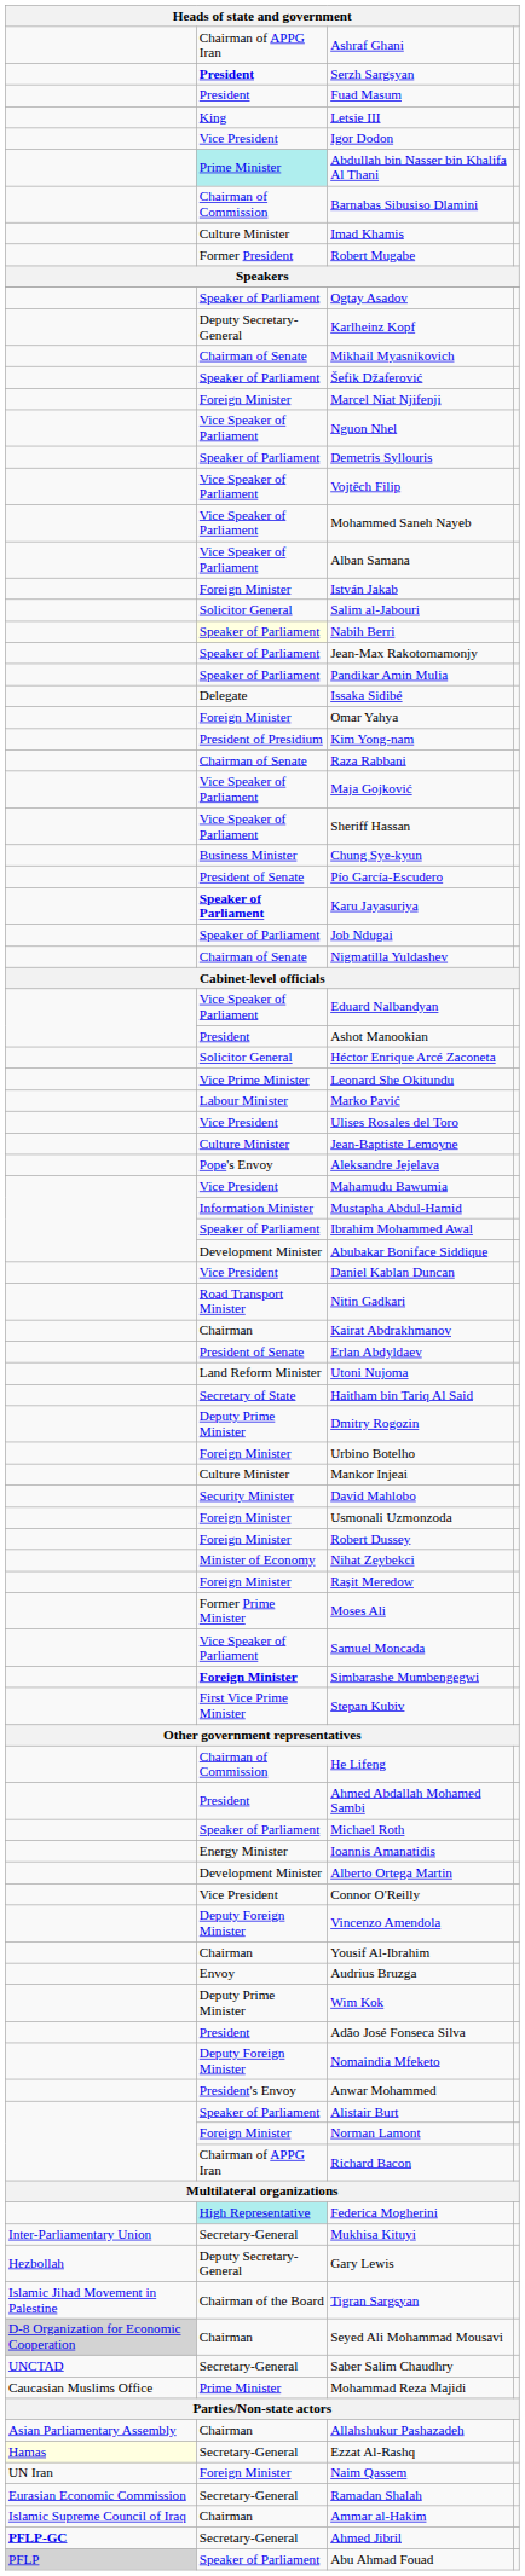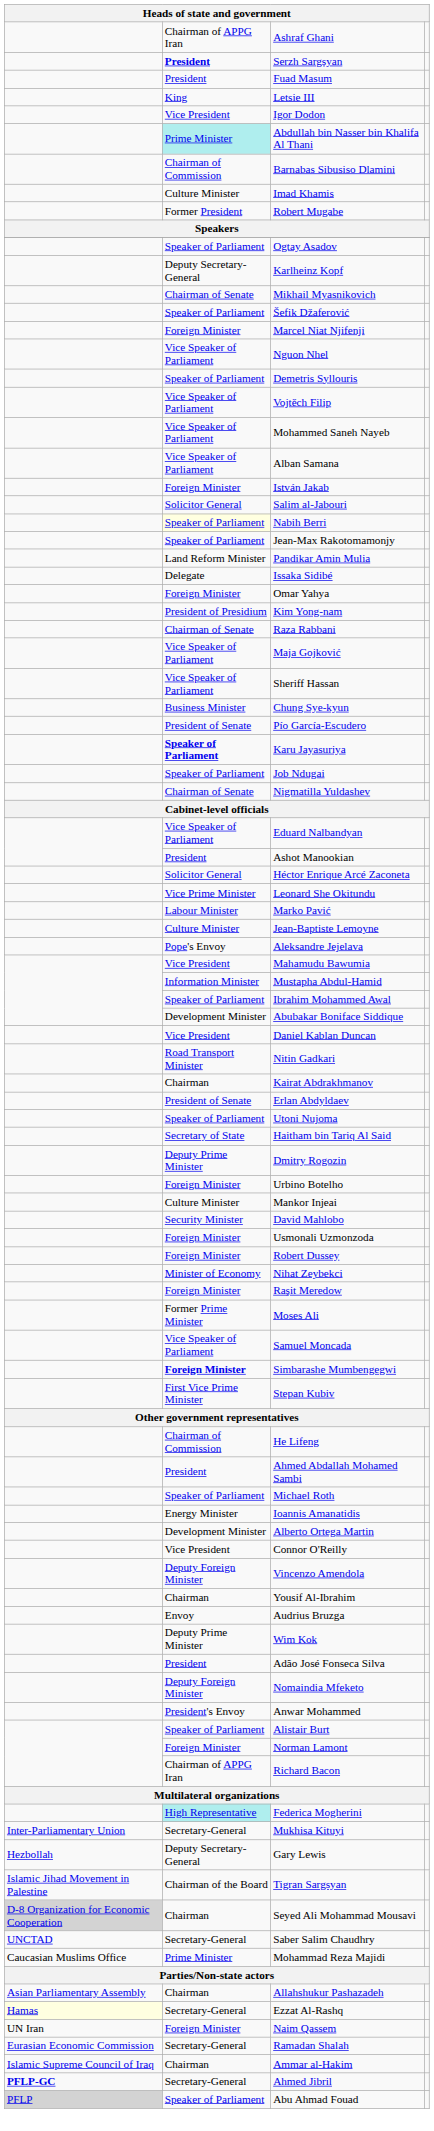 <table class="wikitable">
 <tr align=center>
 <th colspan="4"><strong>Heads of state and government</strong></th>
 </tr>
 <tr>
 <td></td>
 <td>Chairman of <a href='#'>APPG</a> Iran</td>
 <td><a href='#'>Ashraf Ghani</a></td>
 <td></td>
 </tr>
 <tr>
 <td></td>
 <td><strong><a href='#'>President</a></strong></td>
 <td><a href='#'>Serzh Sargsyan</a></td>
 <td></td>
 </tr>
 <tr>
 <td></td>
 <td><a href='#'>President</a></td>
 <td><a href='#'>Fuad Masum</a></td>
 <td></td>
 </tr>
 <tr>
 <td></td>
 <td><a href='#'>King</a></td>
 <td><a href='#'>Letsie III</a></td>
 <td></td>
 </tr>
 <tr>
 <td></td>
 <td><a href='#'>Vice President</a></td>
 <td><a href='#'>Igor Dodon</a></td>
 <td></td>
 </tr>
 <tr>
 <td></td>
 <td style="background: paleturquoise;"><a href='#'>Prime Minister</a></td>
 <td><a href='#'>Abdullah bin Nasser bin Khalifa Al Thani</a></td>
 <td></td>
 </tr>
 <tr>
 <td></td>
 <td><a href='#'>Chairman of Commission</a></td>
 <td><a href='#'>Barnabas Sibusiso Dlamini</a></td>
 <td></td>
 </tr>
 <tr>
 <td></td>
 <td>Culture Minister</td>
 <td><a href='#'>Imad Khamis</a></td>
 <td></td>
 </tr>
 <tr>
 <td></td>
 <td>Former <a href='#'>President</a></td>
 <td><a href='#'>Robert Mugabe</a></td>
 <td></td>
 </tr>
 <tr align=center>
 <th colspan="4"><strong>Speakers</strong></th>
 </tr>
 <tr align=center>
 </tr>
 <tr>
 <td></td>
 <td><a href='#'>Speaker of Parliament</a></td>
 <td><a href='#'>Ogtay Asadov</a></td>
 <td></td>
 </tr>
 <tr>
 <td></td>
 <td>Deputy Secretary-General</td>
 <td><a href='#'>Karlheinz Kopf</a></td>
 <td></td>
 </tr>
 <tr>
 <td></td>
 <td><a href='#'>Chairman of Senate</a></td>
 <td><a href='#'>Mikhail Myasnikovich</a></td>
 <td></td>
 </tr>
 <tr>
 <td></td>
 <td><a href='#'>Speaker of Parliament</a></td>
 <td><a href='#'>Šefik Džaferović</a></td>
 <td></td>
 </tr>
 <tr>
 <td></td>
 <td><a href='#'>Foreign Minister</a></td>
 <td><a href='#'>Marcel Niat Njifenji</a></td>
 <td></td>
 </tr>
 <tr>
 <td></td>
 <td><a href='#'>Vice Speaker of Parliament</a></td>
 <td><a href='#'>Nguon Nhel</a></td>
 <td></td>
 </tr>
 <tr>
 <td></td>
 <td><a href='#'>Speaker of Parliament</a></td>
 <td><a href='#'>Demetris Syllouris</a></td>
 <td></td>
 </tr>
 <tr>
 <td></td>
 <td><a href='#'>Vice Speaker of Parliament</a></td>
 <td><a href='#'>Vojtěch Filip</a></td>
 <td></td>
 </tr>
 <tr>
 <td></td>
 <td><a href='#'>Vice Speaker of Parliament</a></td>
 <td>Mohammed Saneh Nayeb</td>
 <td></td>
 </tr>
 <tr>
 <td></td>
 <td><a href='#'>Vice Speaker of Parliament</a></td>
 <td>Alban Samana</td>
 <td></td>
 </tr>
 <tr>
 <td></td>
 <td><a href='#'>Foreign Minister</a></td>
 <td><a href='#'>István Jakab</a></td>
 <td></td>
 </tr>
 <tr>
 <td></td>
 <td><a href='#'>Solicitor General</a></td>
 <td><a href='#'>Salim al-Jabouri</a></td>
 <td></td>
 </tr>
 <tr>
 <td></td>
 <td style="background: lightyellow;"><a href='#'>Speaker of Parliament</a></td>
 <td><a href='#'>Nabih Berri</a></td>
 <td></td>
 </tr>
 <tr>
 <td></td>
 <td><a href='#'>Speaker of Parliament</a></td>
 <td>Jean-Max Rakotomamonjy</td>
 <td></td>
 </tr>
 <tr>
 <td></td>
-<td><a href='#'>Speaker of Parliament</a></td>
+<td>Land Reform Minister</td>
 <td><a href='#'>Pandikar Amin Mulia</a></td>
 <td></td>
 </tr>
 <tr>
 <td></td>
 <td>Delegate</td>
 <td><a href='#'>Issaka Sidibé</a></td>
 <td></td>
 </tr>
 <tr>
 <td></td>
 <td><a href='#'>Foreign Minister</a></td>
 <td>Omar Yahya</td>
 <td></td>
 </tr>
 <tr>
 <td></td>
 <td><a href='#'>President of Presidium</a></td>
 <td><a href='#'>Kim Yong-nam</a></td>
 <td></td>
 </tr>
 <tr>
 <td></td>
 <td><a href='#'>Chairman of Senate</a></td>
 <td><a href='#'>Raza Rabbani</a></td>
 <td></td>
 </tr>
 <tr>
 <td></td>
 <td><a href='#'>Vice Speaker of Parliament</a></td>
 <td><a href='#'>Maja Gojković</a></td>
 <td></td>
 </tr>
 <tr>
 <td></td>
 <td><a href='#'>Vice Speaker of Parliament</a></td>
 <td>Sheriff Hassan</td>
 <td></td>
 </tr>
 <tr>
 <td></td>
 <td><a href='#'>Business Minister</a></td>
 <td><a href='#'>Chung Sye-kyun</a></td>
 <td></td>
 </tr>
 <tr>
 <td></td>
 <td><a href='#'>President of Senate</a></td>
 <td><a href='#'>Pío García-Escudero</a></td>
 <td></td>
 </tr>
 <tr>
 <td></td>
 <td><strong><a href='#'>Speaker of Parliament</a></strong></td>
 <td><a href='#'>Karu Jayasuriya</a></td>
 <td></td>
 </tr>
 <tr>
 <td></td>
 <td><a href='#'>Speaker of Parliament</a></td>
 <td><a href='#'>Job Ndugai</a></td>
 <td></td>
 </tr>
 <tr>
 <td></td>
 <td><a href='#'>Chairman of Senate</a></td>
 <td><a href='#'>Nigmatilla Yuldashev</a></td>
 <td></td>
 </tr>
 <tr>
 <th colspan="4"><strong>Cabinet-level officials</strong></th>
 </tr>
 <tr>
 <td rowspan="2"></td>
 <td><a href='#'>Vice Speaker of Parliament</a></td>
 <td><a href='#'>Eduard Nalbandyan</a></td>
 <td></td>
 </tr>
 <tr>
 <td><a href='#'>President</a></td>
 <td>Ashot Manookian</td>
 <td></td>
 </tr>
 <tr>
 <td></td>
 <td><a href='#'>Solicitor General</a></td>
 <td><a href='#'>Héctor Enrique Arcé Zaconeta</a></td>
 <td></td>
 </tr>
 <tr>
 <td></td>
 <td><a href='#'>Vice Prime Minister</a></td>
 <td><a href='#'>Leonard She Okitundu</a></td>
 <td></td>
 </tr>
 <tr>
 <td></td>
 <td><a href='#'>Labour Minister</a></td>
 <td><a href='#'>Marko Pavić</a></td>
 <td></td>
 </tr>
 <tr>
 <td></td>
-<td><a href='#'>Vice President</a></td>
-<td><a href='#'>Ulises Rosales del Toro</a></td>
-<td></td>
-</tr>
-<tr>
-<td></td>
 <td><a href='#'>Culture Minister</a></td>
 <td><a href='#'>Jean-Baptiste Lemoyne</a></td>
 <td></td>
 </tr>
 <tr>
 <td></td>
 <td><a href='#'>Pope</a>'s Envoy</td>
 <td><a href='#'>Aleksandre Jejelava</a></td>
 <td></td>
 </tr>
 <tr>
 <td rowspan="4"></td>
 <td><a href='#'>Vice President</a></td>
 <td><a href='#'>Mahamudu Bawumia</a></td>
 <td></td>
 </tr>
 <tr>
 <td><a href='#'>Information Minister</a></td>
 <td><a href='#'>Mustapha Abdul-Hamid</a></td>
 <td></td>
 </tr>
 <tr>
 <td><a href='#'>Speaker of Parliament</a></td>
 <td><a href='#'>Ibrahim Mohammed Awal</a></td>
 <td></td>
 </tr>
 <tr>
 <td>Development Minister</td>
 <td><a href='#'>Abubakar Boniface Siddique</a></td>
 <td></td>
 </tr>
 <tr>
 <td></td>
 <td><a href='#'>Vice President</a></td>
 <td><a href='#'>Daniel Kablan Duncan</a></td>
 <td></td>
 </tr>
 <tr>
 <td></td>
 <td><a href='#'>Road Transport Minister</a></td>
 <td><a href='#'>Nitin Gadkari</a></td>
 <td></td>
 </tr>
 <tr>
 <td></td>
 <td>Chairman</td>
 <td><a href='#'>Kairat Abdrakhmanov</a></td>
 <td></td>
 </tr>
 <tr>
 <td></td>
 <td><a href='#'>President of Senate</a></td>
 <td><a href='#'>Erlan Abdyldaev</a></td>
 <td></td>
 </tr>
 <tr>
 <td></td>
-<td>Land Reform Minister</td>
+<td><a href='#'>Speaker of Parliament</a></td>
 <td><a href='#'>Utoni Nujoma</a></td>
 <td></td>
 </tr>
 <tr>
 <td></td>
 <td><a href='#'>Secretary of State</a></td>
 <td><a href='#'>Haitham bin Tariq Al Said</a></td>
 <td></td>
 </tr>
 <tr>
 <td></td>
 <td><a href='#'>Deputy Prime Minister</a></td>
 <td><a href='#'>Dmitry Rogozin</a></td>
 <td></td>
 </tr>
 <tr>
 <td></td>
 <td><a href='#'>Foreign Minister</a></td>
 <td>Urbino Botelho</td>
 <td></td>
 </tr>
 <tr>
 <td></td>
 <td>Culture Minister</td>
 <td>Mankor Injeai</td>
 <td></td>
 </tr>
 <tr>
 <td></td>
 <td><a href='#'>Security Minister</a></td>
 <td><a href='#'>David Mahlobo</a></td>
 <td></td>
 </tr>
 <tr>
 <td></td>
 <td><a href='#'>Foreign Minister</a></td>
 <td>Usmonali Uzmonzoda</td>
 <td></td>
 </tr>
 <tr>
 <td></td>
 <td><a href='#'>Foreign Minister</a></td>
 <td><a href='#'>Robert Dussey</a></td>
 <td></td>
 </tr>
 <tr>
 <td></td>
 <td><a href='#'>Minister of Economy</a></td>
 <td><a href='#'>Nihat Zeybekci</a></td>
 <td></td>
 </tr>
 <tr>
 <td></td>
 <td><a href='#'>Foreign Minister</a></td>
 <td><a href='#'>Raşit Meredow</a></td>
 <td></td>
 </tr>
 <tr>
 <td></td>
 <td>Former <a href='#'>Prime Minister</a></td>
 <td><a href='#'>Moses Ali</a></td>
 <td></td>
 </tr>
 <tr>
 <td></td>
 <td><a href='#'>Vice Speaker of Parliament</a></td>
 <td><a href='#'>Samuel Moncada</a></td>
 <td></td>
 </tr>
 <tr>
 <td></td>
 <td><strong><a href='#'>Foreign Minister</a></strong></td>
 <td><a href='#'>Simbarashe Mumbengegwi</a></td>
 <td></td>
 </tr>
 <tr>
 <td></td>
 <td><a href='#'>First Vice Prime Minister</a></td>
 <td><a href='#'>Stepan Kubiv</a></td>
 <td></td>
 </tr>
 <tr>
 <th colspan="4"><strong>Other government representatives</strong></th>
 </tr>
 <tr>
 <td></td>
 <td><a href='#'>Chairman of Commission</a></td>
 <td><a href='#'>He Lifeng</a></td>
 <td></td>
 </tr>
 <tr>
 <td></td>
 <td><a href='#'>President</a></td>
 <td><a href='#'>Ahmed Abdallah Mohamed Sambi</a></td>
 <td></td>
 </tr>
 <tr>
 <td></td>
 <td><a href='#'>Speaker of Parliament</a></td>
 <td><a href='#'>Michael Roth</a></td>
 <td></td>
 </tr>
 <tr>
 <td></td>
 <td>Energy Minister</td>
 <td><a href='#'>Ioannis Amanatidis</a></td>
 <td></td>
 </tr>
 <tr>
 <td></td>
 <td>Development Minister</td>
 <td><a href='#'>Alberto Ortega Martin</a></td>
 <td></td>
 </tr>
 <tr>
 <td></td>
 <td>Vice President</td>
 <td>Connor O'Reilly</td>
 <td></td>
 </tr>
 <tr>
 <td></td>
 <td><a href='#'>Deputy Foreign Minister</a></td>
 <td><a href='#'>Vincenzo Amendola</a></td>
 <td></td>
 </tr>
 <tr>
 <td></td>
 <td>Chairman</td>
 <td>Yousif Al-Ibrahim</td>
 <td></td>
 </tr>
 <tr>
 <td></td>
 <td>Envoy</td>
 <td>Audrius Bruzga</td>
 <td></td>
 </tr>
 <tr>
 <td></td>
 <td>Deputy Prime Minister</td>
 <td><a href='#'>Wim Kok</a></td>
 <td></td>
 </tr>
 <tr>
 <td></td>
 <td><a href='#'>President</a></td>
 <td>Adão José Fonseca Silva</td>
 <td></td>
 </tr>
 <tr>
 <td></td>
 <td><a href='#'>Deputy Foreign Minister</a></td>
 <td><a href='#'>Nomaindia Mfeketo</a></td>
 <td></td>
 </tr>
 <tr>
 <td></td>
 <td><a href='#'>President</a>'s Envoy</td>
 <td>Anwar Mohammed</td>
 <td></td>
 </tr>
 <tr>
 <td rowspan="3"></td>
 <td><a href='#'>Speaker of Parliament</a></td>
 <td><a href='#'>Alistair Burt</a></td>
 <td></td>
 </tr>
 <tr>
 <td><a href='#'>Foreign Minister</a></td>
 <td><a href='#'>Norman Lamont</a></td>
 <td></td>
 </tr>
 <tr>
 <td>Chairman of <a href='#'>APPG</a> Iran</td>
 <td><a href='#'>Richard Bacon</a></td>
 <td></td>
 </tr>
 <tr align=center>
 <th colspan="4"><strong>Multilateral organizations</strong></th>
 </tr>
 <tr>
 <td></td>
 <td style="background: paleturquoise;"><a href='#'>High Representative</a></td>
 <td><a href='#'>Federica Mogherini</a></td>
 <td></td>
 </tr>
 <tr>
 <td><a href='#'>Inter-Parliamentary Union</a></td>
 <td>Secretary-General</td>
 <td><a href='#'>Mukhisa Kituyi</a></td>
 <td></td>
 </tr>
 <tr>
 <td> <a href='#'>Hezbollah</a></td>
 <td>Deputy Secretary-General</td>
 <td>Gary Lewis</td>
 <td></td>
 </tr>
 <tr>
 <td><a href='#'>Islamic Jihad Movement in Palestine</a></td>
 <td>Chairman of the Board</td>
 <td><a href='#'>Tigran Sargsyan</a></td>
 <td></td>
 </tr>
 <tr>
 <td style="background: lightgrey;"><a href='#'>D-8 Organization for Economic Cooperation</a></td>
 <td>Chairman</td>
 <td>Seyed Ali Mohammad Mousavi</td>
 <td></td>
 </tr>
 <tr>
 <td> <a href='#'>UNCTAD</a></td>
 <td>Secretary-General</td>
 <td>Saber Salim Chaudhry</td>
 <td></td>
 </tr>
 <tr>
 <td>Caucasian Muslims Office</td>
 <td><a href='#'>Prime Minister</a></td>
 <td>Mohammad Reza Majidi</td>
 <td></td>
 </tr>
 <tr align=center>
 <th colspan="4"><strong>Parties/Non-state actors</strong></th>
 </tr>
 <tr>
 <td><a href='#'>Asian Parliamentary Assembly</a></td>
 <td>Chairman</td>
 <td><a href='#'>Allahshukur Pashazadeh</a></td>
 <td></td>
 </tr>
 <tr>
 <td style="background: lightyellow;"> <a href='#'>Hamas</a></td>
 <td>Secretary-General</td>
 <td>Ezzat Al-Rashq</td>
 <td></td>
 </tr>
 <tr>
 <td> UN Iran</td>
 <td><a href='#'>Foreign Minister</a></td>
 <td><a href='#'>Naim Qassem</a></td>
 <td></td>
 </tr>
 <tr>
 <td> <a href='#'>Eurasian Economic Commission</a></td>
 <td>Secretary-General</td>
 <td><a href='#'>Ramadan Shalah</a></td>
 <td></td>
 </tr>
 <tr>
 <td> <a href='#'>Islamic Supreme Council of Iraq</a></td>
 <td>Chairman</td>
 <td><a href='#'>Ammar al-Hakim</a></td>
 <td></td>
 </tr>
 <tr>
 <td><strong> <a href='#'>PFLP-GC</a></strong></td>
 <td>Secretary-General</td>
 <td><a href='#'>Ahmed Jibril</a></td>
 <td></td>
 </tr>
 <tr>
 <td style="background: lightgrey;"><a href='#'>PFLP</a></td>
 <td><a href='#'>Speaker of Parliament</a></td>
 <td>Abu Ahmad Fouad</td>
 <td></td>
 </tr>
 </table>
